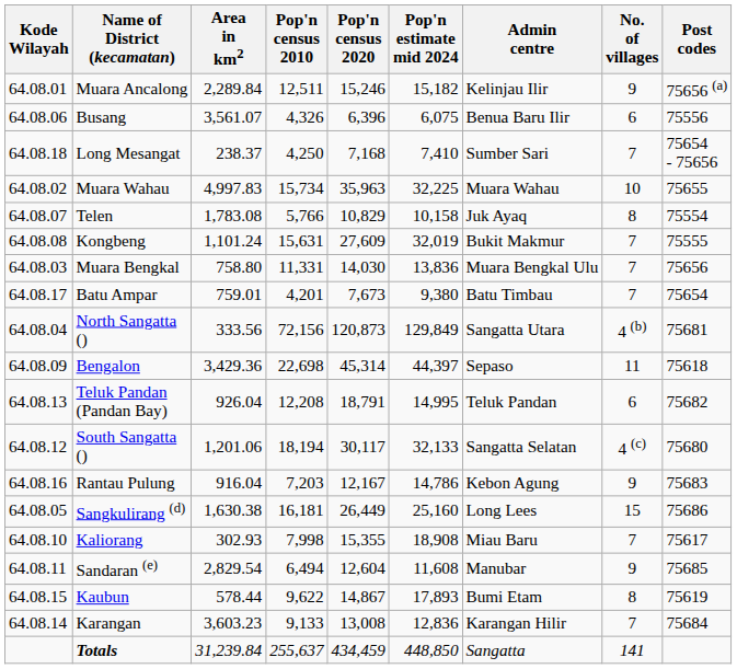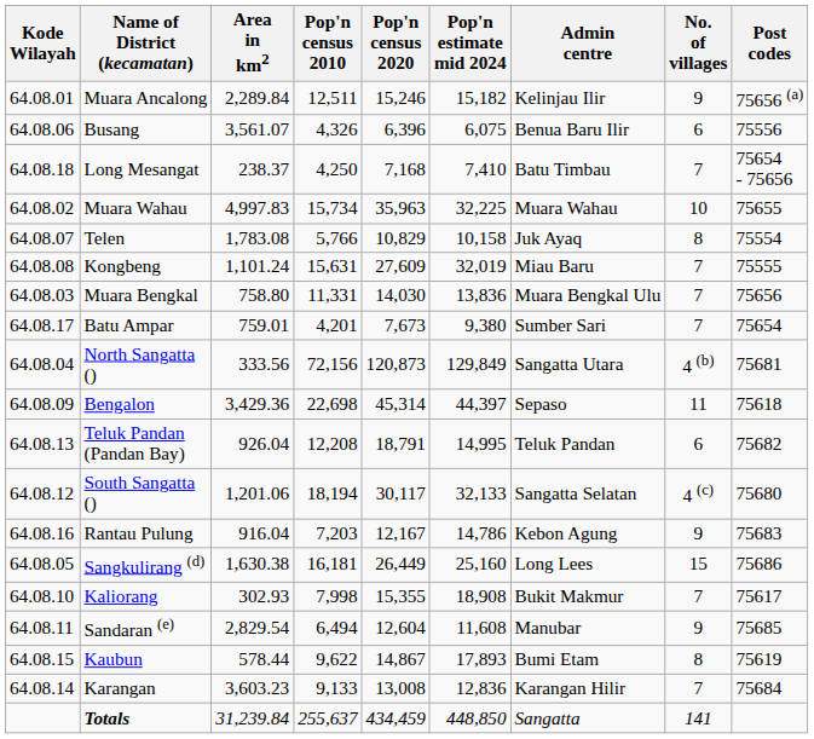 <table class="sortable wikitable">
 <tr>
 <th>Kode <br>Wilayah</th>
 <th>Name of<br>District <br>(<em>kecamatan</em>)</th>
 <th>Area <br>in<br> km<sup>2</sup></th>
 <th>Pop'n<br>census<br>2010</th>
 <th>Pop'n<br>census <br>2020</th>
 <th>Pop'n<br>estimate<br>mid 2024</th>
 <th>Admin<br>centre</th>
 <th>No.<br> of <br>villages</th>
 <th>Post<br>codes</th>
 </tr>
 <tr>
 <td>64.08.01</td>
 <td>Muara Ancalong </td>
 <td align="right">2,289.84</td>
 <td align="right">12,511</td>
 <td align="right">15,246</td>
 <td align="right">15,182</td>
 <td>Kelinjau Ilir</td>
 <td align="center">9</td>
 <td>75656 <sup>(a)</sup></td>
 </tr>
 <tr>
 <td>64.08.06</td>
 <td>Busang </td>
 <td align="right">3,561.07</td>
 <td align="right">4,326</td>
 <td align="right">6,396</td>
 <td align="right">6,075</td>
 <td>Benua Baru Ilir</td>
 <td align="center">6</td>
 <td>75556</td>
 </tr>
 <tr>
 <td>64.08.18</td>
 <td>Long Mesangat </td>
 <td align="right">238.37</td>
 <td align="right">4,250</td>
 <td align="right">7,168</td>
 <td align="right">7,410</td>
-<td>Sumber Sari</td>
+<td>Batu Timbau</td>
 <td align="center">7</td>
 <td>75654<br>- 75656</td>
 </tr>
 <tr>
 <td>64.08.02</td>
 <td>Muara Wahau </td>
 <td align="right">4,997.83</td>
 <td align="right">15,734</td>
 <td align="right">35,963</td>
 <td align="right">32,225</td>
 <td>Muara Wahau</td>
 <td align="center">10</td>
 <td>75655</td>
 </tr>
 <tr>
 <td>64.08.07</td>
 <td>Telen </td>
 <td align="right">1,783.08</td>
 <td align="right">5,766</td>
 <td align="right">10,829</td>
 <td align="right">10,158</td>
 <td>Juk Ayaq</td>
 <td align="center">8</td>
 <td>75554</td>
 </tr>
 <tr>
 <td>64.08.08</td>
 <td>Kongbeng </td>
 <td align="right">1,101.24</td>
 <td align="right">15,631</td>
 <td align="right">27,609</td>
 <td align="right">32,019</td>
-<td>Bukit Makmur</td>
+<td>Miau Baru</td>
 <td align="center">7</td>
 <td>75555</td>
 </tr>
 <tr>
 <td>64.08.03</td>
 <td>Muara Bengkal </td>
 <td align="right">758.80</td>
 <td align="right">11,331</td>
 <td align="right">14,030</td>
 <td align="right">13,836</td>
 <td>Muara Bengkal Ulu</td>
 <td align="center">7</td>
 <td>75656</td>
 </tr>
 <tr>
 <td>64.08.17</td>
 <td>Batu Ampar </td>
 <td align="right">759.01</td>
 <td align="right">4,201</td>
 <td align="right">7,673</td>
 <td align="right">9,380</td>
-<td>Batu Timbau</td>
+<td>Sumber Sari</td>
 <td align="center">7</td>
 <td>75654</td>
 </tr>
 <tr>
 <td>64.08.04</td>
 <td><a href='#'>North Sangatta</a><br>() </td>
 <td align="right">333.56</td>
 <td align="right">72,156</td>
 <td align="right">120,873</td>
 <td align="right">129,849</td>
 <td>Sangatta Utara</td>
 <td align="center">4 <sup>(b)</sup></td>
 <td>75681</td>
 </tr>
 <tr>
 <td>64.08.09</td>
 <td><a href='#'>Bengalon</a></td>
 <td align="right">3,429.36</td>
 <td align="right">22,698</td>
 <td align="right">45,314</td>
 <td align="right">44,397</td>
 <td>Sepaso</td>
 <td align="center">11</td>
 <td>75618</td>
 </tr>
 <tr>
 <td>64.08.13</td>
 <td><a href='#'>Teluk Pandan</a> <br>(Pandan Bay) </td>
 <td align="right">926.04</td>
 <td align="right">12,208</td>
 <td align="right">18,791</td>
 <td align="right">14,995</td>
 <td>Teluk Pandan</td>
 <td align="center">6</td>
 <td>75682</td>
 </tr>
 <tr>
 <td>64.08.12</td>
 <td><a href='#'>South Sangatta</a><br>()</td>
 <td align="right">1,201.06</td>
 <td align="right">18,194</td>
 <td align="right">30,117</td>
 <td align="right">32,133</td>
 <td>Sangatta Selatan</td>
 <td align="center">4 <sup>(c)</sup></td>
 <td>75680</td>
 </tr>
 <tr>
 <td>64.08.16</td>
 <td>Rantau Pulung </td>
 <td align="right">916.04</td>
 <td align="right">7,203</td>
 <td align="right">12,167</td>
 <td align="right">14,786</td>
 <td>Kebon Agung</td>
 <td align="center">9</td>
 <td>75683</td>
 </tr>
 <tr>
 <td>64.08.05</td>
 <td><a href='#'>Sangkulirang</a> <sup>(d)</sup> </td>
 <td align="right">1,630.38</td>
 <td align="right">16,181</td>
 <td align="right">26,449</td>
 <td align="right">25,160</td>
 <td>Long Lees</td>
 <td align="center">15</td>
 <td>75686</td>
 </tr>
 <tr>
 <td>64.08.10</td>
 <td><a href='#'>Kaliorang</a></td>
 <td align="right">302.93</td>
 <td align="right">7,998</td>
 <td align="right">15,355</td>
 <td align="right">18,908</td>
-<td>Miau Baru</td>
+<td>Bukit Makmur</td>
 <td align="center">7</td>
 <td>75617</td>
 </tr>
 <tr>
 <td>64.08.11</td>
 <td>Sandaran <sup>(e)</sup> </td>
 <td align="right">2,829.54</td>
 <td align="right">6,494</td>
 <td align="right">12,604</td>
 <td align="right">11,608</td>
 <td>Manubar</td>
 <td align="center">9</td>
 <td>75685</td>
 </tr>
 <tr>
 <td>64.08.15</td>
 <td><a href='#'>Kaubun</a></td>
 <td align="right">578.44</td>
 <td align="right">9,622</td>
 <td align="right">14,867</td>
 <td align="right">17,893</td>
 <td>Bumi Etam</td>
 <td align="center">8</td>
 <td>75619</td>
 </tr>
 <tr>
 <td>64.08.14</td>
 <td>Karangan </td>
 <td align="right">3,603.23</td>
 <td align="right">9,133</td>
 <td align="right">13,008</td>
 <td align="right">12,836</td>
 <td>Karangan Hilir</td>
 <td align="center">7</td>
 <td>75684</td>
 </tr>
 <tr>
 <td></td>
 <td><strong><em>Totals</em></strong></td>
 <td align="right"><em>31,239.84</em></td>
 <td align="right"><em>255,637</em></td>
 <td align="right"><em>434,459</em></td>
 <td align="right"><em>448,850</em></td>
 <td><em>Sangatta</em></td>
 <td align="center"><em>141</em></td>
 <td></td>
 </tr>
 </table>
